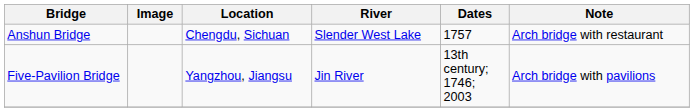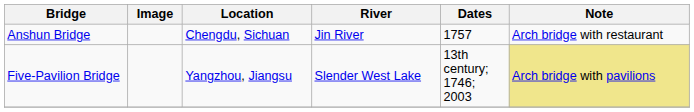 <table class="wikitable sortable">
 <tr>
 <th width = 18%>Bridge</th>
 <th width = 8% class="unsortable">Image</th>
 <th>Location</th>
 <th>River</th>
 <th width = 10%>Dates</th>
 <th class="unsortable">Note</th>
 </tr>
 <tr>
 <td><a href='#'>Anshun Bridge</a></td>
 <td></td>
 <td><a href='#'>Chengdu</a>, <a href='#'>Sichuan</a><br><small></small></td>
-<td><a href='#'>Slender West Lake</a></td>
+<td><a href='#'>Jin River</a></td>
 <td>1757</td>
 <td><a href='#'>Arch bridge</a> with restaurant</td>
 </tr>
 <tr>
 <td><a href='#'>Five-Pavilion Bridge</a></td>
 <td></td>
 <td><a href='#'>Yangzhou</a>, <a href='#'>Jiangsu</a> <br> <small></small></td>
-<td><a href='#'>Jin River</a></td>
+<td><a href='#'>Slender West Lake</a></td>
 <td>13th century; 1746; 2003</td>
-<td><a href='#'>Arch bridge</a> with <a href='#'>pavilions</a></td>
+<td style="background: khaki;"><a href='#'>Arch bridge</a> with <a href='#'>pavilions</a></td>
 </tr>
 <tr>
 </tr>
 </table>
